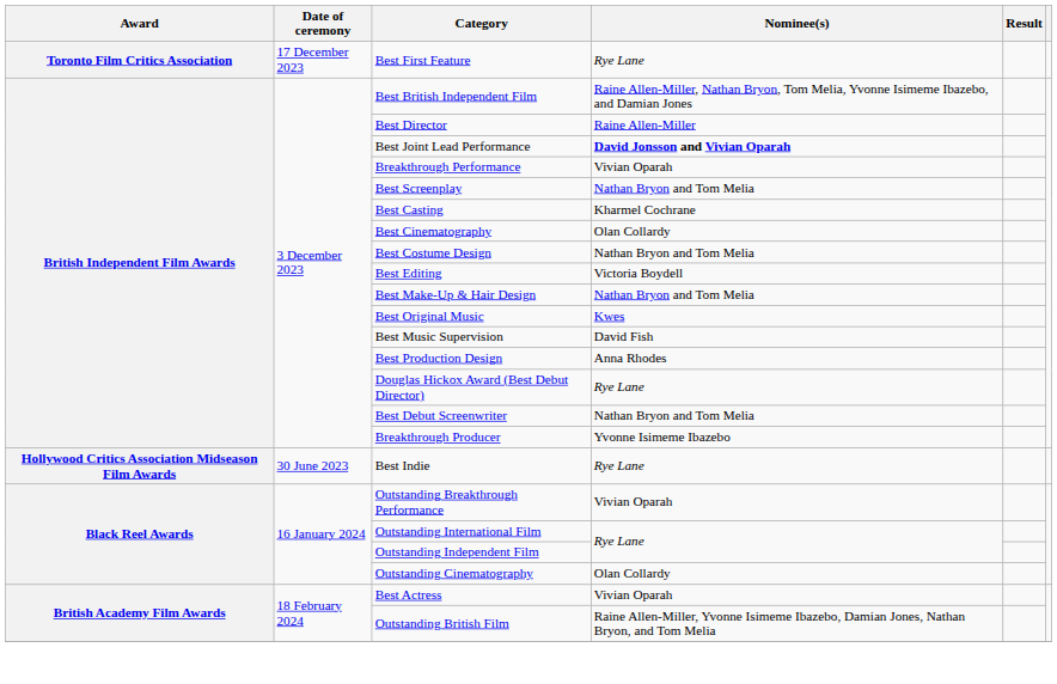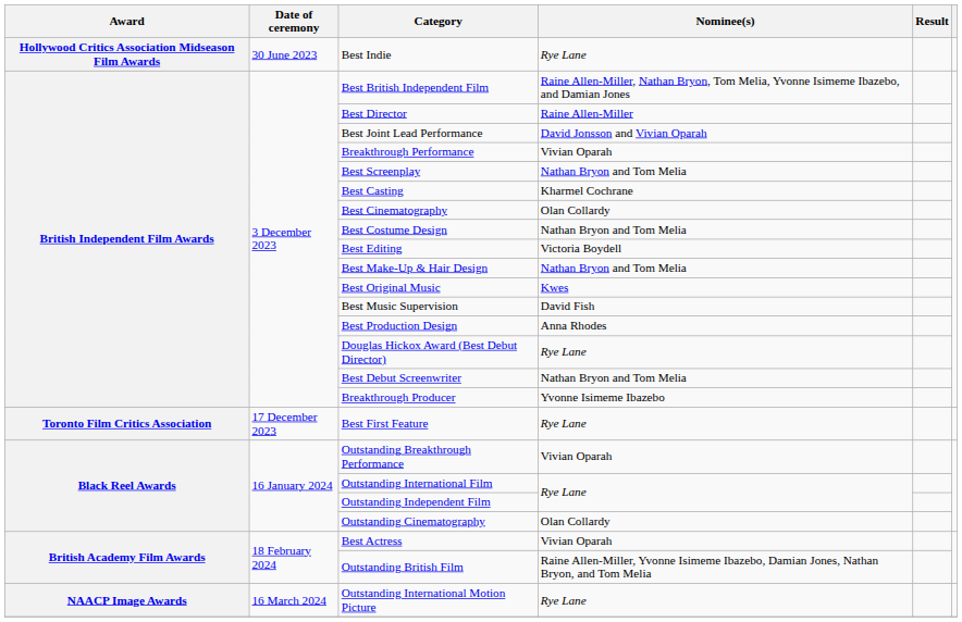 <table class="wikitable sortable plainrowheaders" style="width: 99%">
 <tr>
 <th scope="col">Award</th>
 <th scope="col">Date of ceremony</th>
 <th scope="col">Category</th>
 <th scope="col">Nominee(s)</th>
 <th scope="col">Result</th>
 <th scope="col" class="unsortable"></th>
 </tr>
 <tr>
-<th scope="row"><a href='#'>Toronto Film Critics Association</a></th>
-<td><a href='#'>17 December 2023</a></td>
-<td><a href='#'>Best First Feature</a></td>
+<th scope="row"><a href='#'>Hollywood Critics Association Midseason Film Awards</a></th>
+<td><a href='#'>30 June 2023</a></td>
+<td>Best Indie</td>
 <td><em>Rye Lane</em></td>
 <td></td>
 <td align="center"></td>
 </tr>
 <tr>
 <th scope="row" rowspan="16"><a href='#'>British Independent Film Awards</a></th>
 <td rowspan="16"><a href='#'>3 December 2023</a></td>
 <td><a href='#'>Best British Independent Film</a></td>
 <td><a href='#'>Raine Allen-Miller</a>, <a href='#'>Nathan Bryon</a>, Tom Melia, Yvonne Isimeme Ibazebo, and Damian Jones</td>
 <td></td>
 <td rowspan="16" align="center"></td>
 </tr>
 <tr>
 <td><a href='#'>Best Director</a></td>
 <td><a href='#'>Raine Allen-Miller</a></td>
 <td></td>
 </tr>
 <tr>
 <td>Best Joint Lead Performance</td>
-<td><strong><a href='#'>David Jonsson</a> and <a href='#'>Vivian Oparah</a></strong></td>
+<td><a href='#'>David Jonsson</a> and <a href='#'>Vivian Oparah</a></td>
 <td></td>
 </tr>
 <tr>
 <td><a href='#'>Breakthrough Performance</a></td>
 <td>Vivian Oparah</td>
 <td></td>
 </tr>
 <tr>
 <td><a href='#'>Best Screenplay</a></td>
 <td><a href='#'>Nathan Bryon</a> and Tom Melia</td>
 <td></td>
 </tr>
 <tr>
 <td><a href='#'>Best Casting</a></td>
 <td>Kharmel Cochrane</td>
 <td></td>
 </tr>
 <tr>
 <td><a href='#'>Best Cinematography</a></td>
 <td>Olan Collardy</td>
 <td></td>
 </tr>
 <tr>
 <td><a href='#'>Best Costume Design</a></td>
 <td>Nathan Bryon and Tom Melia</td>
 <td></td>
 </tr>
 <tr>
 <td><a href='#'>Best Editing</a></td>
 <td>Victoria Boydell</td>
 <td></td>
 </tr>
 <tr>
 <td><a href='#'>Best Make-Up & Hair Design</a></td>
 <td><a href='#'>Nathan Bryon</a> and Tom Melia</td>
 <td></td>
 </tr>
 <tr>
 <td><a href='#'>Best Original Music</a></td>
 <td><a href='#'>Kwes</a></td>
 <td></td>
 </tr>
 <tr>
 <td>Best Music Supervision</td>
 <td>David Fish</td>
 <td></td>
 </tr>
 <tr>
 <td><a href='#'>Best Production Design</a></td>
 <td>Anna Rhodes</td>
 <td></td>
 </tr>
 <tr>
 <td><a href='#'>Douglas Hickox Award (Best Debut Director)</a></td>
 <td><em>Rye Lane</em></td>
 <td></td>
 </tr>
 <tr>
 <td><a href='#'>Best Debut Screenwriter</a></td>
 <td>Nathan Bryon and Tom Melia</td>
 <td></td>
 </tr>
 <tr>
 <td><a href='#'>Breakthrough Producer</a></td>
 <td>Yvonne Isimeme Ibazebo</td>
 <td></td>
 </tr>
 <tr>
-<th scope="row"><a href='#'>Hollywood Critics Association Midseason Film Awards</a></th>
-<td><a href='#'>30 June 2023</a></td>
-<td>Best Indie</td>
+<th scope="row"><a href='#'>Toronto Film Critics Association</a></th>
+<td><a href='#'>17 December 2023</a></td>
+<td><a href='#'>Best First Feature</a></td>
 <td><em>Rye Lane</em></td>
 <td></td>
 <td align="center"></td>
 </tr>
 <tr>
 <th scope="row" rowspan="4"><a href='#'>Black Reel Awards</a></th>
 <td rowspan="4"><a href='#'>16 January 2024</a></td>
 <td><a href='#'>Outstanding Breakthrough Performance</a></td>
 <td>Vivian Oparah</td>
 <td></td>
 <td rowspan="4" align="center"></td>
 </tr>
 <tr>
 <td><a href='#'>Outstanding International Film</a></td>
 <td rowspan="2"><em>Rye Lane</em></td>
 <td></td>
 </tr>
 <tr>
 <td><a href='#'>Outstanding Independent Film</a></td>
 <td></td>
 </tr>
 <tr>
 <td><a href='#'>Outstanding Cinematography</a></td>
 <td>Olan Collardy</td>
 <td></td>
 </tr>
 <tr>
 <th rowspan="2" scope="row"><a href='#'>British Academy Film Awards</a></th>
 <td rowspan="2"><a href='#'>18 February 2024</a></td>
 <td><a href='#'>Best Actress</a></td>
 <td>Vivian Oparah</td>
 <td></td>
 <td rowspan="2" align="center"></td>
 </tr>
 <tr>
 <td><a href='#'>Outstanding British Film</a></td>
 <td>Raine Allen-Miller, Yvonne Isimeme Ibazebo, Damian Jones, Nathan Bryon, and Tom Melia</td>
 <td></td>
 </tr>
 <tr>
+<th scope="row"><a href='#'>NAACP Image Awards</a></th>
+<td><a href='#'>16 March 2024</a></td>
+<td><a href='#'>Outstanding International Motion Picture</a></td>
+<td><em>Rye Lane</em></td>
+<td></td>
+<td align="center"></td>
+</tr>
+<tr>
 </tr>
 </table>
